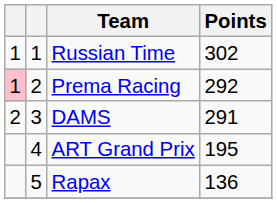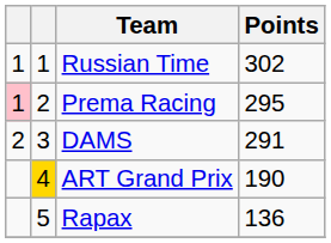 <table class="wikitable" style="font-size: 85%;">
 <tr>
 <th></th>
 <th></th>
 <th>Team</th>
 <th>Points</th>
 </tr>
 <tr>
 <td> 1</td>
 <td align="center">1</td>
 <td> <a href='#'>Russian Time</a></td>
 <td>302</td>
 </tr>
 <tr>
 <td style="background: pink;"> 1</td>
 <td align="center">2</td>
 <td> <a href='#'>Prema Racing</a></td>
-<td>292</td>
+<td>295</td>
 </tr>
 <tr>
 <td> 2</td>
 <td align="center">3</td>
 <td> <a href='#'>DAMS</a></td>
 <td>291</td>
 </tr>
 <tr>
 <td></td>
-<td align="center">4</td>
+<td align="center" style="background: gold;">4</td>
 <td> <a href='#'>ART Grand Prix</a></td>
-<td>195</td>
+<td>190</td>
 </tr>
 <tr>
 <td></td>
 <td align="center">5</td>
 <td> <a href='#'>Rapax</a></td>
 <td>136</td>
 </tr>
 <tr>
 </tr>
 </table>
